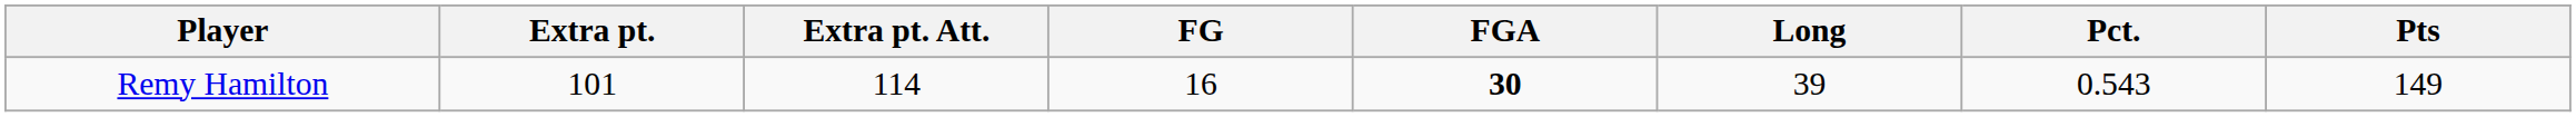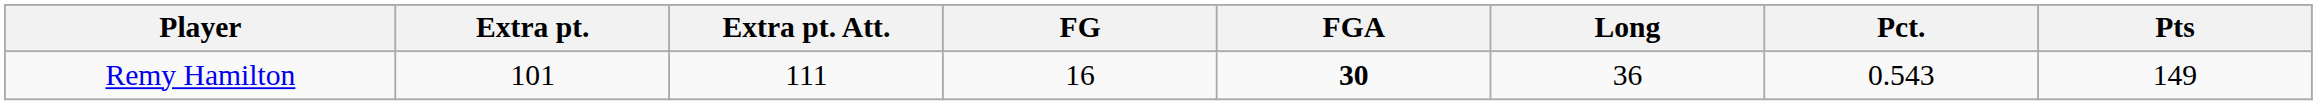 <table class="wikitable sortable">
 <tr>
 <th bgcolor="#DDDDFF" width="10%">Player</th>
 <th bgcolor="#DDDDFF" width="7%">Extra pt.</th>
 <th bgcolor="#DDDDFF" width="7%">Extra pt. Att.</th>
 <th bgcolor="#DDDDFF" width="7%">FG</th>
 <th bgcolor="#DDDDFF" width="7%">FGA</th>
 <th bgcolor="#DDDDFF" width="7%">Long</th>
 <th bgcolor="#DDDDFF" width="7%">Pct.</th>
 <th bgcolor="#DDDDFF" width="7%">Pts</th>
 </tr>
 <tr align="center">
 <td><a href='#'>Remy Hamilton</a></td>
 <td>101</td>
-<td>114</td>
+<td>111</td>
 <td>16</td>
 <td><strong>30</strong></td>
-<td>39</td>
+<td>36</td>
 <td>0.543</td>
 <td>149</td>
 </tr>
 </table>
